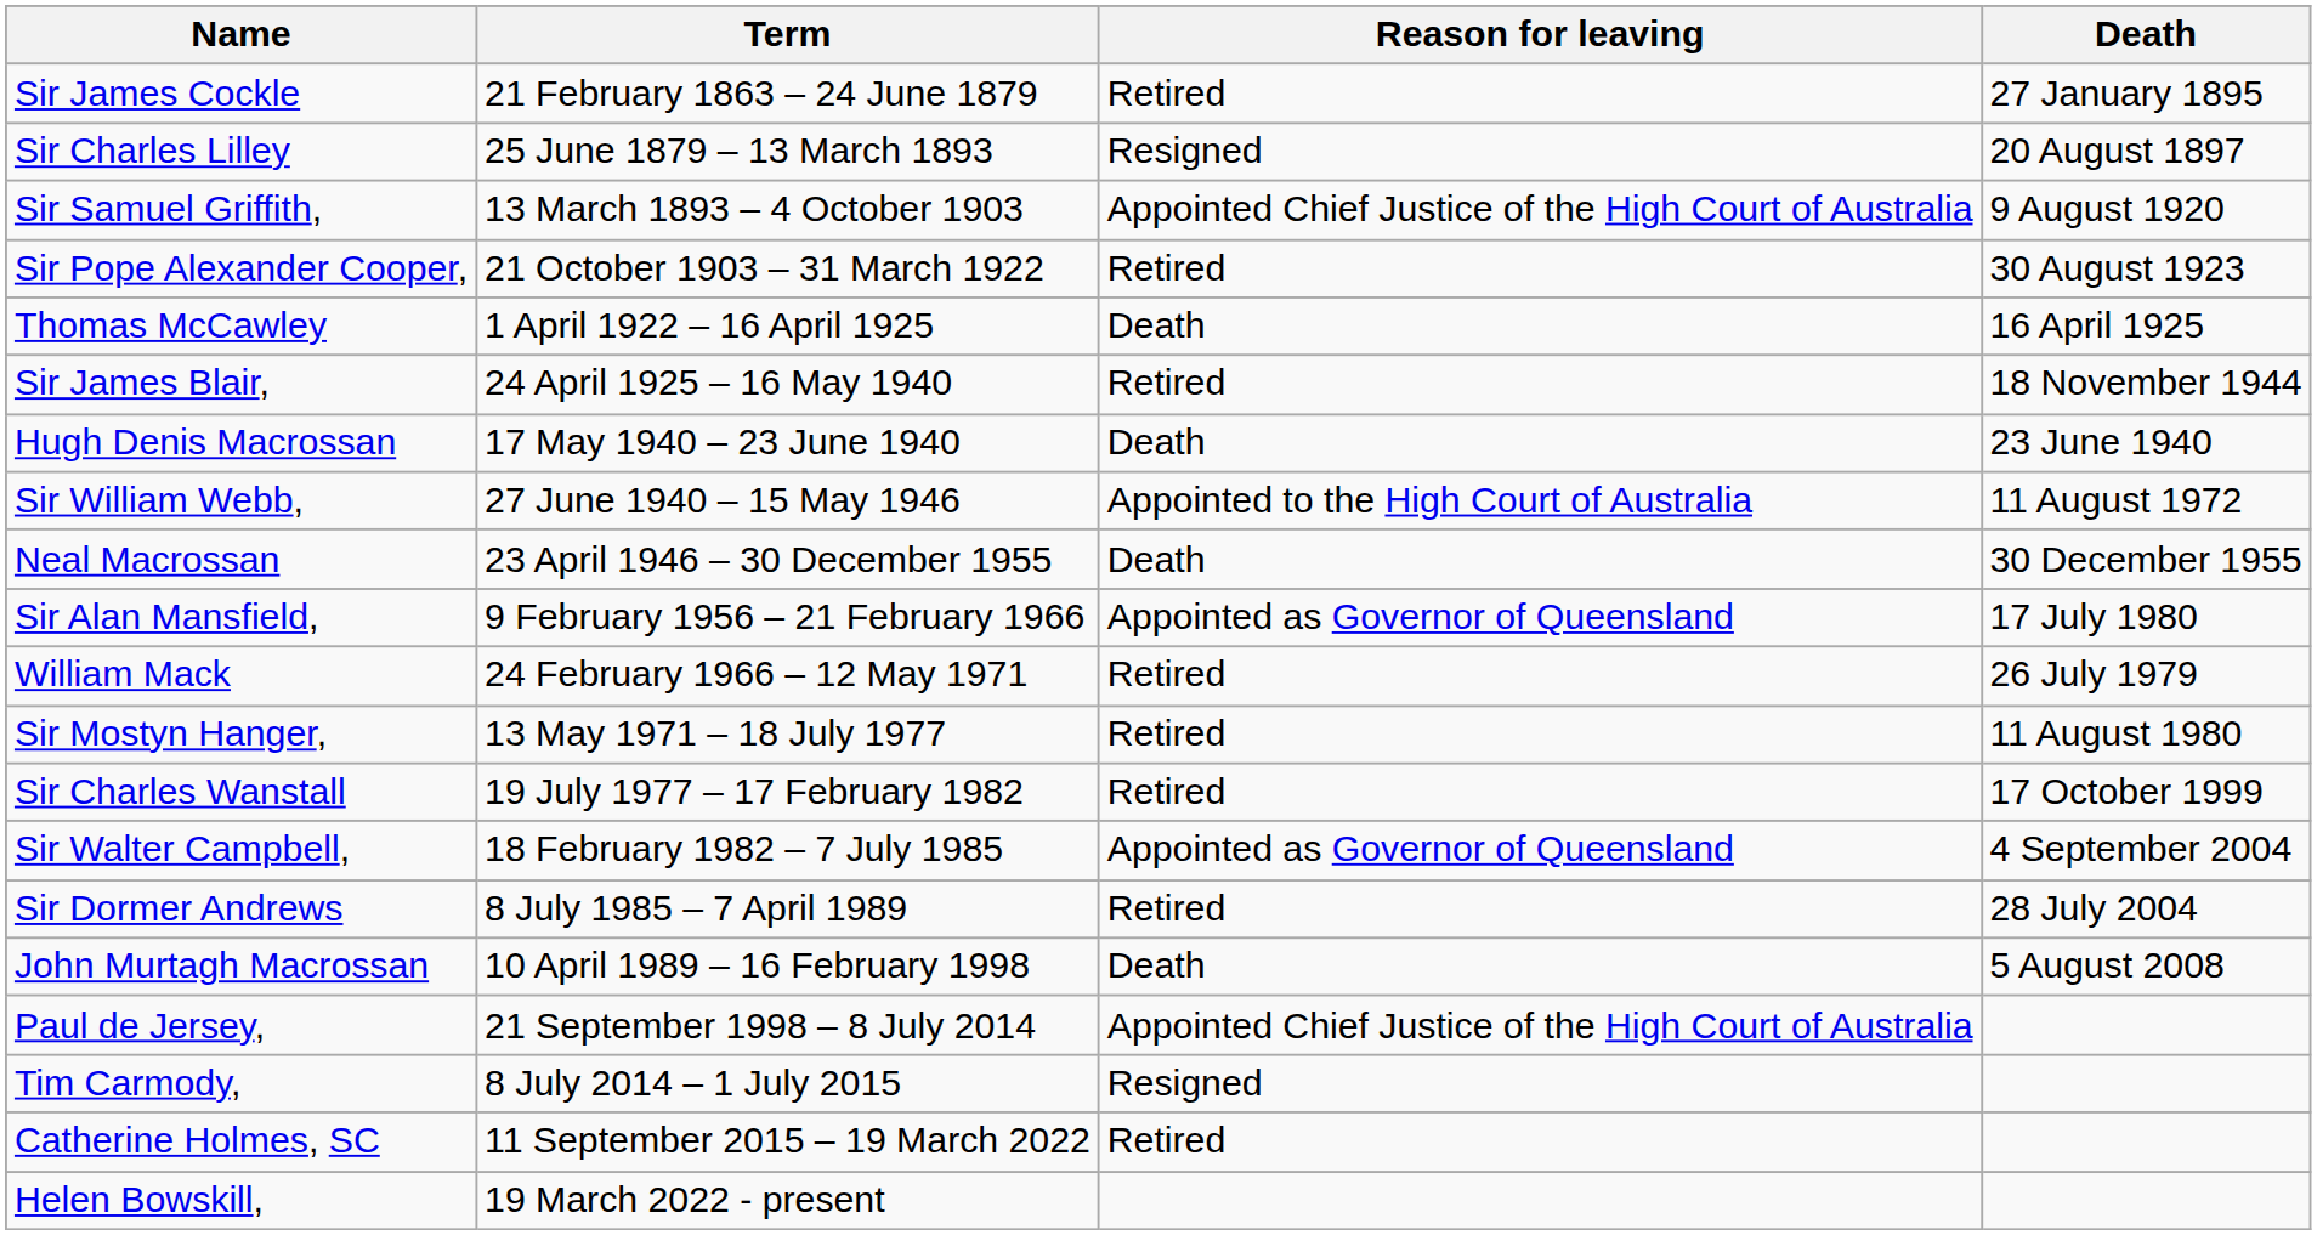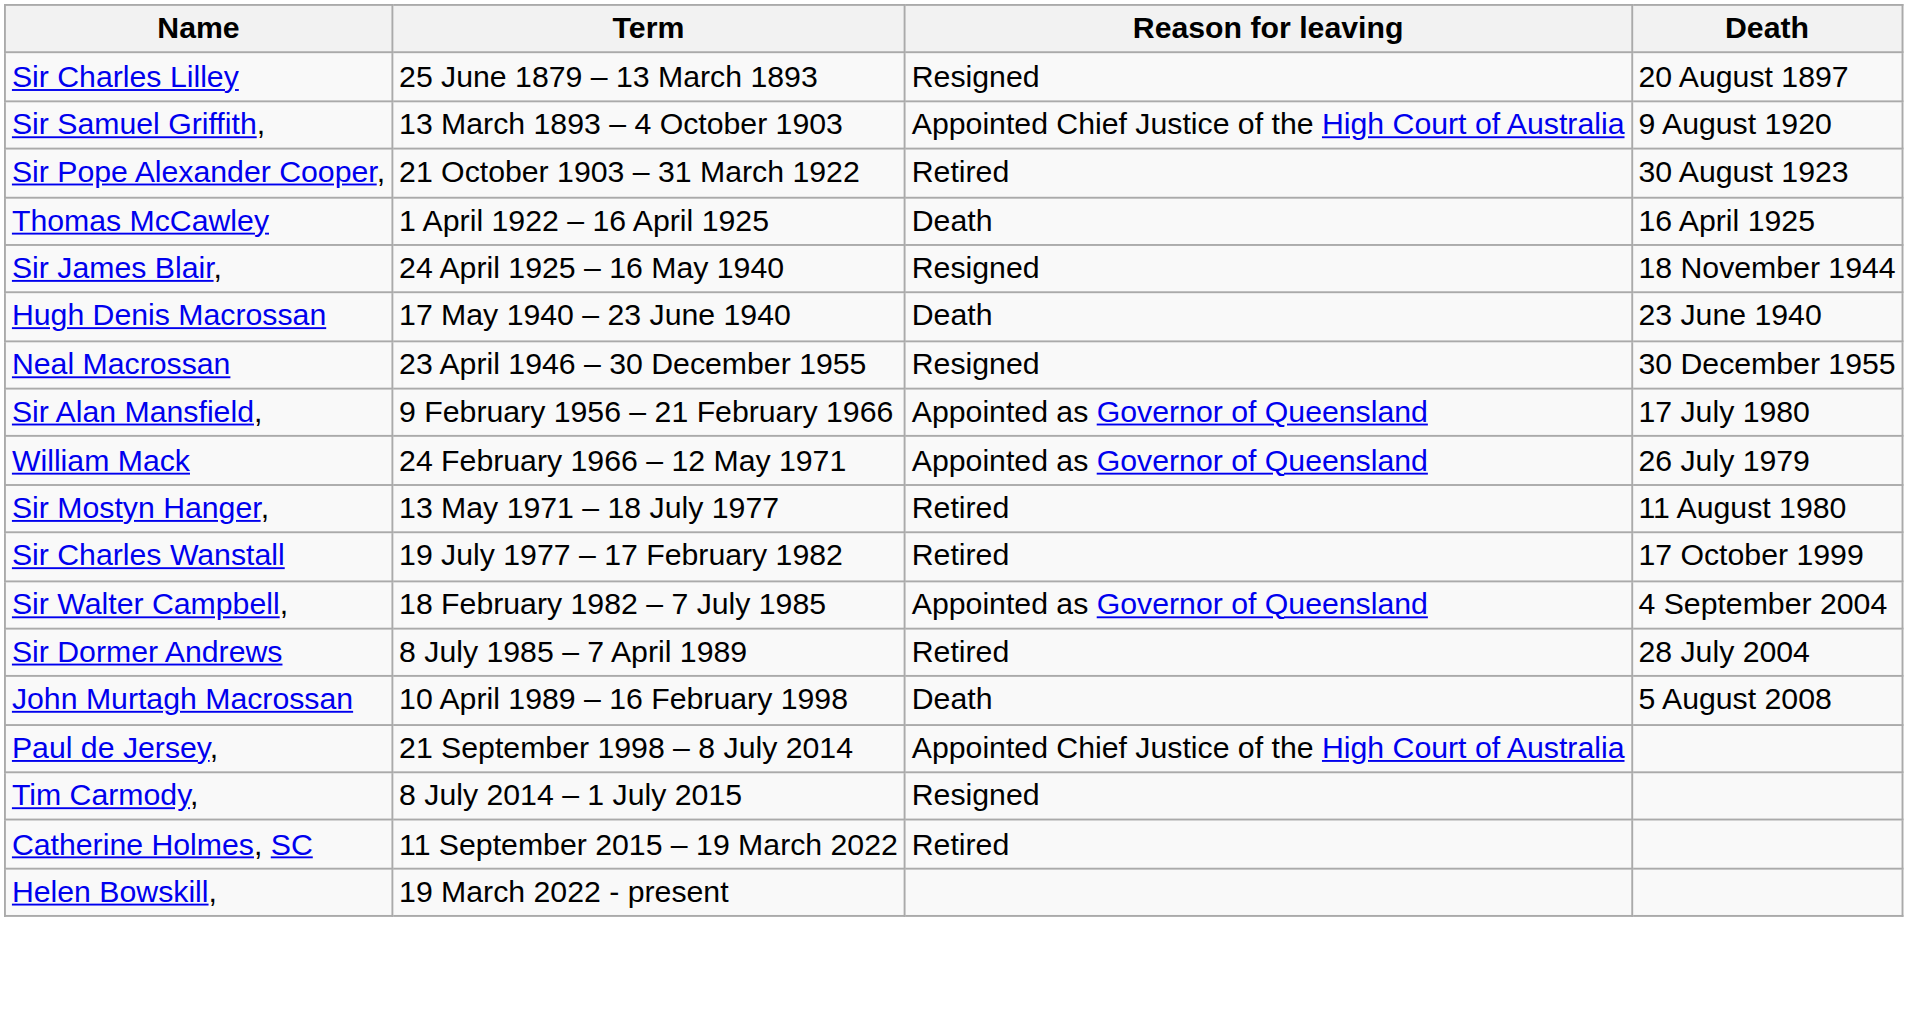 <table class="wikitable">
 <tr>
 <th>Name</th>
 <th>Term</th>
 <th>Reason for leaving</th>
 <th>Death</th>
-</tr>
-<tr>
-<td><a href='#'>Sir James Cockle</a></td>
-<td>21 February 1863 – 24 June 1879</td>
-<td>Retired</td>
-<td>27 January 1895</td>
 </tr>
 <tr>
 <td><a href='#'>Sir Charles Lilley</a></td>
 <td>25 June 1879 – 13 March 1893</td>
 <td>Resigned</td>
 <td>20 August 1897</td>
 </tr>
 <tr>
 <td><a href='#'>Sir Samuel Griffith</a>, </td>
 <td>13 March 1893 – 4 October 1903</td>
 <td>Appointed Chief Justice of the <a href='#'>High Court of Australia</a></td>
 <td>9 August 1920</td>
 </tr>
 <tr>
 <td><a href='#'>Sir Pope Alexander Cooper</a>, </td>
 <td>21 October 1903 – 31 March 1922</td>
 <td>Retired</td>
 <td>30 August 1923</td>
 </tr>
 <tr>
 <td><a href='#'>Thomas McCawley</a></td>
 <td>1 April 1922 – 16 April 1925</td>
 <td>Death</td>
 <td>16 April 1925</td>
 </tr>
 <tr>
 <td><a href='#'>Sir James Blair</a>, </td>
 <td>24 April 1925 – 16 May 1940</td>
-<td>Retired</td>
+<td>Resigned</td>
 <td>18 November 1944</td>
 </tr>
 <tr>
 <td><a href='#'>Hugh Denis Macrossan</a></td>
 <td>17 May 1940 – 23 June 1940</td>
 <td>Death</td>
 <td>23 June 1940</td>
 </tr>
 <tr>
-<td><a href='#'>Sir William Webb</a>, </td>
-<td>27 June 1940 – 15 May 1946</td>
-<td>Appointed to the <a href='#'>High Court of Australia</a></td>
-<td>11 August 1972</td>
-</tr>
-<tr>
 <td><a href='#'>Neal Macrossan</a></td>
 <td>23 April 1946 – 30 December 1955</td>
-<td>Death</td>
+<td>Resigned </td>
 <td>30 December 1955</td>
 </tr>
 <tr>
 <td><a href='#'>Sir Alan Mansfield</a>, </td>
 <td>9 February 1956 – 21 February 1966</td>
 <td>Appointed as <a href='#'>Governor of Queensland</a></td>
 <td>17 July 1980</td>
 </tr>
 <tr>
 <td><a href='#'>William Mack</a></td>
 <td>24 February 1966 – 12 May 1971</td>
-<td>Retired</td>
+<td>Appointed as <a href='#'>Governor of Queensland</a></td>
 <td>26 July 1979</td>
 </tr>
 <tr>
 <td><a href='#'>Sir Mostyn Hanger</a>, </td>
 <td>13 May 1971 – 18 July 1977</td>
 <td>Retired</td>
 <td>11 August 1980</td>
 </tr>
 <tr>
 <td><a href='#'>Sir Charles Wanstall</a></td>
 <td>19 July 1977 – 17 February 1982</td>
 <td>Retired</td>
 <td>17 October 1999</td>
 </tr>
 <tr>
 <td><a href='#'>Sir Walter Campbell</a>, </td>
 <td>18 February 1982 – 7 July 1985</td>
 <td>Appointed as <a href='#'>Governor of Queensland</a></td>
 <td>4 September 2004</td>
 </tr>
 <tr>
 <td><a href='#'>Sir Dormer Andrews</a></td>
 <td>8 July 1985 – 7 April 1989</td>
 <td>Retired</td>
 <td>28 July 2004</td>
 </tr>
 <tr>
 <td><a href='#'>John Murtagh Macrossan</a></td>
 <td>10 April 1989 – 16 February 1998</td>
 <td>Death</td>
 <td>5 August 2008</td>
 </tr>
 <tr>
 <td><a href='#'>Paul de Jersey</a>, </td>
 <td>21 September 1998 – 8 July 2014</td>
 <td>Appointed Chief Justice of the <a href='#'>High Court of Australia</a></td>
 <td></td>
 </tr>
 <tr>
 <td><a href='#'>Tim Carmody</a>, </td>
 <td>8 July 2014 – 1 July 2015</td>
 <td>Resigned </td>
 <td></td>
 </tr>
 <tr>
 <td><a href='#'>Catherine Holmes</a>, <a href='#'>SC</a></td>
 <td>11 September 2015 – 19 March 2022</td>
 <td>Retired </td>
 <td></td>
 </tr>
 <tr>
 <td><a href='#'>Helen Bowskill</a>, </td>
 <td>19 March 2022 - present</td>
 <td></td>
 </tr>
 </table>
